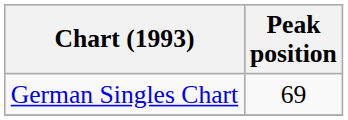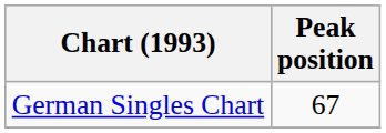 <table class="wikitable">
 <tr>
 <th align="center">Chart (1993)</th>
 <th align="center">Peak<br>position</th>
 </tr>
 <tr>
 <td align="left"><a href='#'>German Singles Chart</a></td>
-<td align="center">69</td>
+<td align="center">67</td>
 </tr>
 <tr>
 </tr>
 </table>
